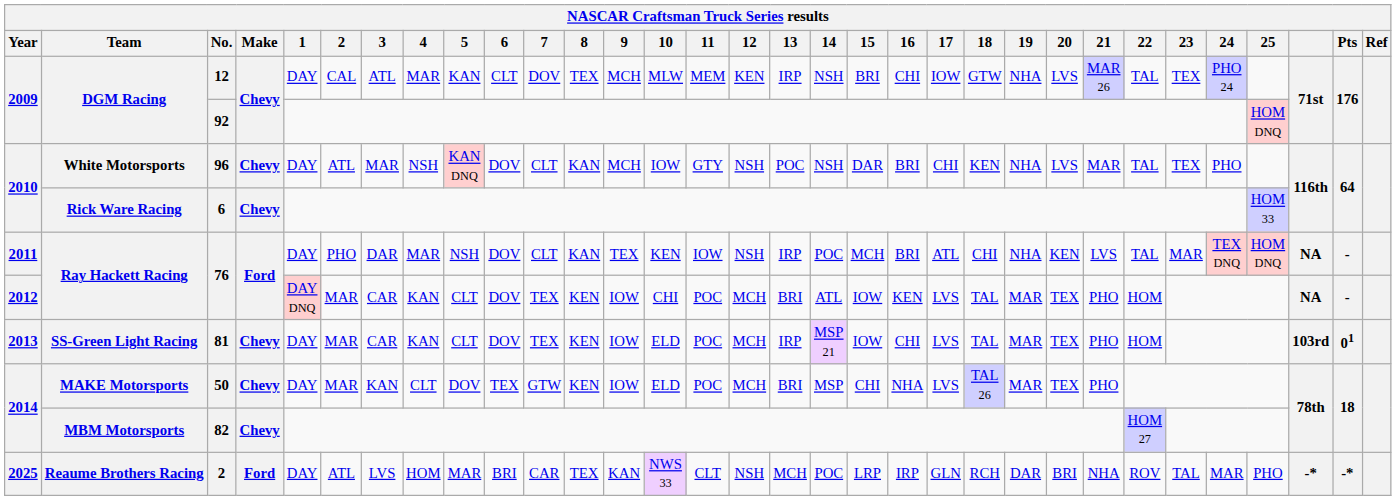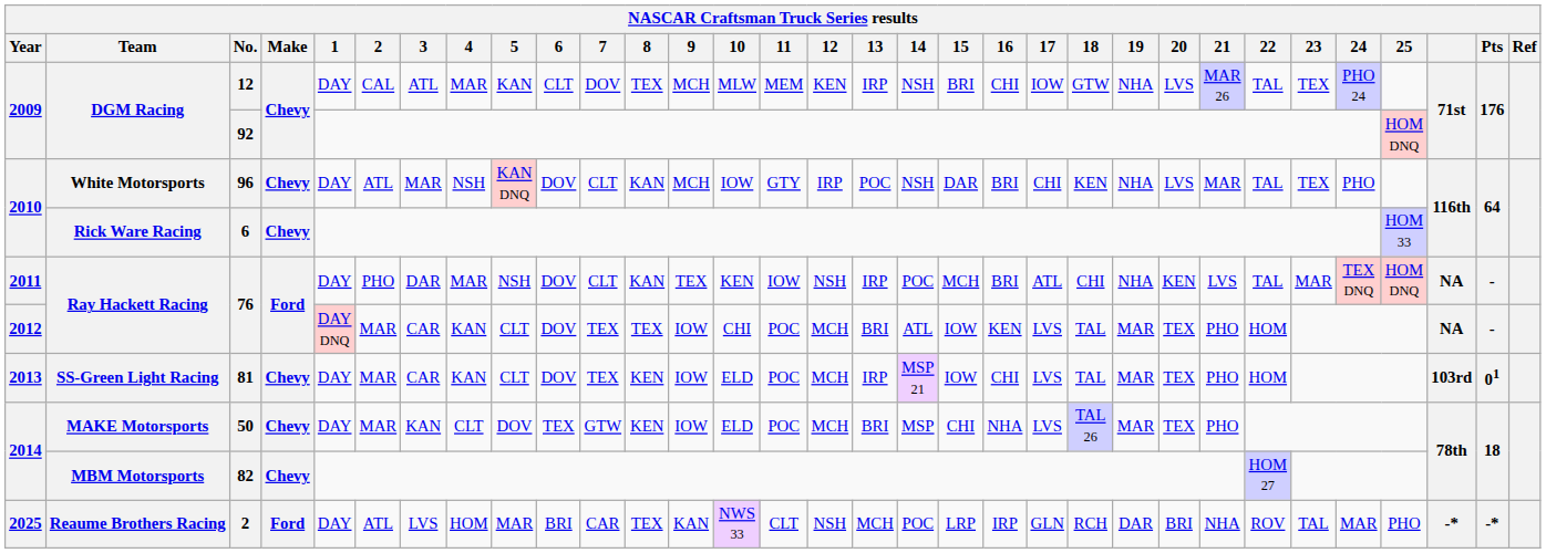 <table class="wikitable" style="text-align:center; font-size:75%">
 <tr>
 <th colspan=45><a href='#'>NASCAR Craftsman Truck Series</a> results</th>
 </tr>
 <tr>
 <th>Year</th>
 <th>Team</th>
 <th>No.</th>
 <th>Make</th>
 <th>1</th>
 <th>2</th>
 <th>3</th>
 <th>4</th>
 <th>5</th>
 <th>6</th>
 <th>7</th>
 <th>8</th>
 <th>9</th>
 <th>10</th>
 <th>11</th>
 <th>12</th>
 <th>13</th>
 <th>14</th>
 <th>15</th>
 <th>16</th>
 <th>17</th>
 <th>18</th>
 <th>19</th>
 <th>20</th>
 <th>21</th>
 <th>22</th>
 <th>23</th>
 <th>24</th>
 <th>25</th>
 <th></th>
 <th>Pts</th>
 <th>Ref</th>
 </tr>
 <tr>
 <th rowspan=2><a href='#'>2009</a></th>
 <th rowspan=2><a href='#'>DGM Racing</a></th>
 <th>12</th>
 <th rowspan=2><a href='#'>Chevy</a></th>
 <td><a href='#'>DAY</a></td>
 <td><a href='#'>CAL</a></td>
 <td><a href='#'>ATL</a></td>
 <td><a href='#'>MAR</a></td>
 <td><a href='#'>KAN</a></td>
 <td><a href='#'>CLT</a></td>
 <td><a href='#'>DOV</a></td>
 <td><a href='#'>TEX</a></td>
 <td><a href='#'>MCH</a></td>
 <td><a href='#'>MLW</a></td>
 <td><a href='#'>MEM</a></td>
 <td><a href='#'>KEN</a></td>
 <td><a href='#'>IRP</a></td>
 <td><a href='#'>NSH</a></td>
 <td><a href='#'>BRI</a></td>
 <td><a href='#'>CHI</a></td>
 <td><a href='#'>IOW</a></td>
 <td><a href='#'>GTW</a></td>
 <td><a href='#'>NHA</a></td>
 <td><a href='#'>LVS</a></td>
 <td style="background:#CFCFFF;"><a href='#'>MAR</a><br><small>26</small></td>
 <td><a href='#'>TAL</a></td>
 <td><a href='#'>TEX</a></td>
 <td style="background:#CFCFFF;"><a href='#'>PHO</a><br><small>24</small></td>
 <td></td>
 <th rowspan=2>71st</th>
 <th rowspan=2>176</th>
 <th rowspan=2></th>
 </tr>
 <tr>
 <th>92</th>
 <td colspan=24></td>
 <td style="background:#FFCFCF;"><a href='#'>HOM</a><br><small>DNQ</small></td>
 </tr>
 <tr>
 <th rowspan=2><a href='#'>2010</a></th>
 <th>White Motorsports</th>
 <th>96</th>
 <th><a href='#'>Chevy</a></th>
 <td><a href='#'>DAY</a></td>
 <td><a href='#'>ATL</a></td>
 <td><a href='#'>MAR</a></td>
 <td><a href='#'>NSH</a></td>
 <td style="background:#FFCFCF;"><a href='#'>KAN</a><br><small>DNQ</small></td>
 <td><a href='#'>DOV</a></td>
 <td><a href='#'>CLT</a></td>
 <td><a href='#'>KAN</a></td>
 <td><a href='#'>MCH</a></td>
 <td><a href='#'>IOW</a></td>
 <td><a href='#'>GTY</a></td>
-<td><a href='#'>NSH</a></td>
+<td><a href='#'>IRP</a></td>
 <td><a href='#'>POC</a></td>
 <td><a href='#'>NSH</a></td>
 <td><a href='#'>DAR</a></td>
 <td><a href='#'>BRI</a></td>
 <td><a href='#'>CHI</a></td>
 <td><a href='#'>KEN</a></td>
 <td><a href='#'>NHA</a></td>
 <td><a href='#'>LVS</a></td>
 <td><a href='#'>MAR</a></td>
 <td><a href='#'>TAL</a></td>
 <td><a href='#'>TEX</a></td>
 <td><a href='#'>PHO</a></td>
 <td></td>
 <th rowspan=2>116th</th>
 <th rowspan=2>64</th>
 <th rowspan=2></th>
 </tr>
 <tr>
 <th><a href='#'>Rick Ware Racing</a></th>
 <th>6</th>
 <th><a href='#'>Chevy</a></th>
 <td colspan=24></td>
 <td style="background:#CFCFFF;"><a href='#'>HOM</a><br><small>33</small></td>
 </tr>
 <tr>
 <th><a href='#'>2011</a></th>
 <th rowspan=2><a href='#'>Ray Hackett Racing</a></th>
 <th rowspan=2>76</th>
 <th rowspan=2><a href='#'>Ford</a></th>
 <td><a href='#'>DAY</a></td>
 <td><a href='#'>PHO</a></td>
 <td><a href='#'>DAR</a></td>
 <td><a href='#'>MAR</a></td>
 <td><a href='#'>NSH</a></td>
 <td><a href='#'>DOV</a></td>
 <td><a href='#'>CLT</a></td>
 <td><a href='#'>KAN</a></td>
 <td><a href='#'>TEX</a></td>
 <td><a href='#'>KEN</a></td>
 <td><a href='#'>IOW</a></td>
 <td><a href='#'>NSH</a></td>
 <td><a href='#'>IRP</a></td>
 <td><a href='#'>POC</a></td>
 <td><a href='#'>MCH</a></td>
 <td><a href='#'>BRI</a></td>
 <td><a href='#'>ATL</a></td>
 <td><a href='#'>CHI</a></td>
 <td><a href='#'>NHA</a></td>
 <td><a href='#'>KEN</a></td>
 <td><a href='#'>LVS</a></td>
 <td><a href='#'>TAL</a></td>
 <td><a href='#'>MAR</a></td>
 <td style="background:#FFCFCF;"><a href='#'>TEX</a><br><small>DNQ</small></td>
 <td style="background:#FFCFCF;"><a href='#'>HOM</a><br><small>DNQ</small></td>
 <th>NA</th>
 <th>-</th>
 <th></th>
 </tr>
 <tr>
 <th><a href='#'>2012</a></th>
 <td style="background:#FFCFCF;"><a href='#'>DAY</a><br><small>DNQ</small></td>
 <td><a href='#'>MAR</a></td>
 <td><a href='#'>CAR</a></td>
 <td><a href='#'>KAN</a></td>
 <td><a href='#'>CLT</a></td>
 <td><a href='#'>DOV</a></td>
 <td><a href='#'>TEX</a></td>
-<td><a href='#'>KEN</a></td>
+<td><a href='#'>TEX</a></td>
 <td><a href='#'>IOW</a></td>
 <td><a href='#'>CHI</a></td>
 <td><a href='#'>POC</a></td>
 <td><a href='#'>MCH</a></td>
 <td><a href='#'>BRI</a></td>
 <td><a href='#'>ATL</a></td>
 <td><a href='#'>IOW</a></td>
 <td><a href='#'>KEN</a></td>
 <td><a href='#'>LVS</a></td>
 <td><a href='#'>TAL</a></td>
 <td><a href='#'>MAR</a></td>
 <td><a href='#'>TEX</a></td>
 <td><a href='#'>PHO</a></td>
 <td><a href='#'>HOM</a></td>
 <td colspan=3></td>
 <th>NA</th>
 <th>-</th>
 <th></th>
 </tr>
 <tr>
 <th><a href='#'>2013</a></th>
 <th><a href='#'>SS-Green Light Racing</a></th>
 <th>81</th>
 <th><a href='#'>Chevy</a></th>
 <td><a href='#'>DAY</a></td>
 <td><a href='#'>MAR</a></td>
 <td><a href='#'>CAR</a></td>
 <td><a href='#'>KAN</a></td>
 <td><a href='#'>CLT</a></td>
 <td><a href='#'>DOV</a></td>
 <td><a href='#'>TEX</a></td>
 <td><a href='#'>KEN</a></td>
 <td><a href='#'>IOW</a></td>
 <td><a href='#'>ELD</a></td>
 <td><a href='#'>POC</a></td>
 <td><a href='#'>MCH</a></td>
 <td><a href='#'>IRP</a></td>
 <td style="background:#EFCFFF;"><a href='#'>MSP</a><br><small>21</small></td>
 <td><a href='#'>IOW</a></td>
 <td><a href='#'>CHI</a></td>
 <td><a href='#'>LVS</a></td>
 <td><a href='#'>TAL</a></td>
 <td><a href='#'>MAR</a></td>
 <td><a href='#'>TEX</a></td>
 <td><a href='#'>PHO</a></td>
 <td><a href='#'>HOM</a></td>
 <td colspan=3></td>
 <th>103rd</th>
 <th>0<sup>1</sup></th>
 <th></th>
 </tr>
 <tr>
 <th rowspan=2><a href='#'>2014</a></th>
 <th><a href='#'>MAKE Motorsports</a></th>
 <th>50</th>
 <th><a href='#'>Chevy</a></th>
 <td><a href='#'>DAY</a></td>
 <td><a href='#'>MAR</a></td>
 <td><a href='#'>KAN</a></td>
 <td><a href='#'>CLT</a></td>
 <td><a href='#'>DOV</a></td>
 <td><a href='#'>TEX</a></td>
 <td><a href='#'>GTW</a></td>
 <td><a href='#'>KEN</a></td>
 <td><a href='#'>IOW</a></td>
 <td><a href='#'>ELD</a></td>
 <td><a href='#'>POC</a></td>
 <td><a href='#'>MCH</a></td>
 <td><a href='#'>BRI</a></td>
 <td><a href='#'>MSP</a></td>
 <td><a href='#'>CHI</a></td>
 <td><a href='#'>NHA</a></td>
 <td><a href='#'>LVS</a></td>
 <td style="background:#CFCFFF;"><a href='#'>TAL</a><br><small>26</small></td>
 <td><a href='#'>MAR</a></td>
 <td><a href='#'>TEX</a></td>
 <td><a href='#'>PHO</a></td>
 <td colspan=4></td>
 <th rowspan=2>78th</th>
 <th rowspan=2>18</th>
 <th rowspan=2></th>
 </tr>
 <tr>
 <th><a href='#'>MBM Motorsports</a></th>
 <th>82</th>
 <th><a href='#'>Chevy</a></th>
 <td colspan=21></td>
 <td style="background:#CFCFFF;"><a href='#'>HOM</a><br><small>27</small></td>
 <td colspan=3></td>
 </tr>
 <tr>
 <th><a href='#'>2025</a></th>
 <th><a href='#'>Reaume Brothers Racing</a></th>
 <th>2</th>
 <th><a href='#'>Ford</a></th>
 <td><a href='#'>DAY</a></td>
 <td><a href='#'>ATL</a></td>
 <td><a href='#'>LVS</a></td>
 <td><a href='#'>HOM</a></td>
 <td><a href='#'>MAR</a></td>
 <td><a href='#'>BRI</a></td>
 <td><a href='#'>CAR</a></td>
 <td><a href='#'>TEX</a></td>
 <td><a href='#'>KAN</a></td>
 <td style="background:#EFCFFF;"><a href='#'>NWS</a><br><small>33</small></td>
 <td><a href='#'>CLT</a></td>
 <td><a href='#'>NSH</a></td>
 <td><a href='#'>MCH</a></td>
 <td><a href='#'>POC</a></td>
 <td><a href='#'>LRP</a></td>
 <td><a href='#'>IRP</a></td>
 <td><a href='#'>GLN</a></td>
 <td><a href='#'>RCH</a></td>
 <td><a href='#'>DAR</a></td>
 <td><a href='#'>BRI</a></td>
 <td><a href='#'>NHA</a></td>
 <td><a href='#'>ROV</a></td>
 <td><a href='#'>TAL</a></td>
 <td><a href='#'>MAR</a></td>
 <td><a href='#'>PHO</a></td>
 <th>-*</th>
 <th>-*</th>
 <th></th>
 </tr>
 </table>
